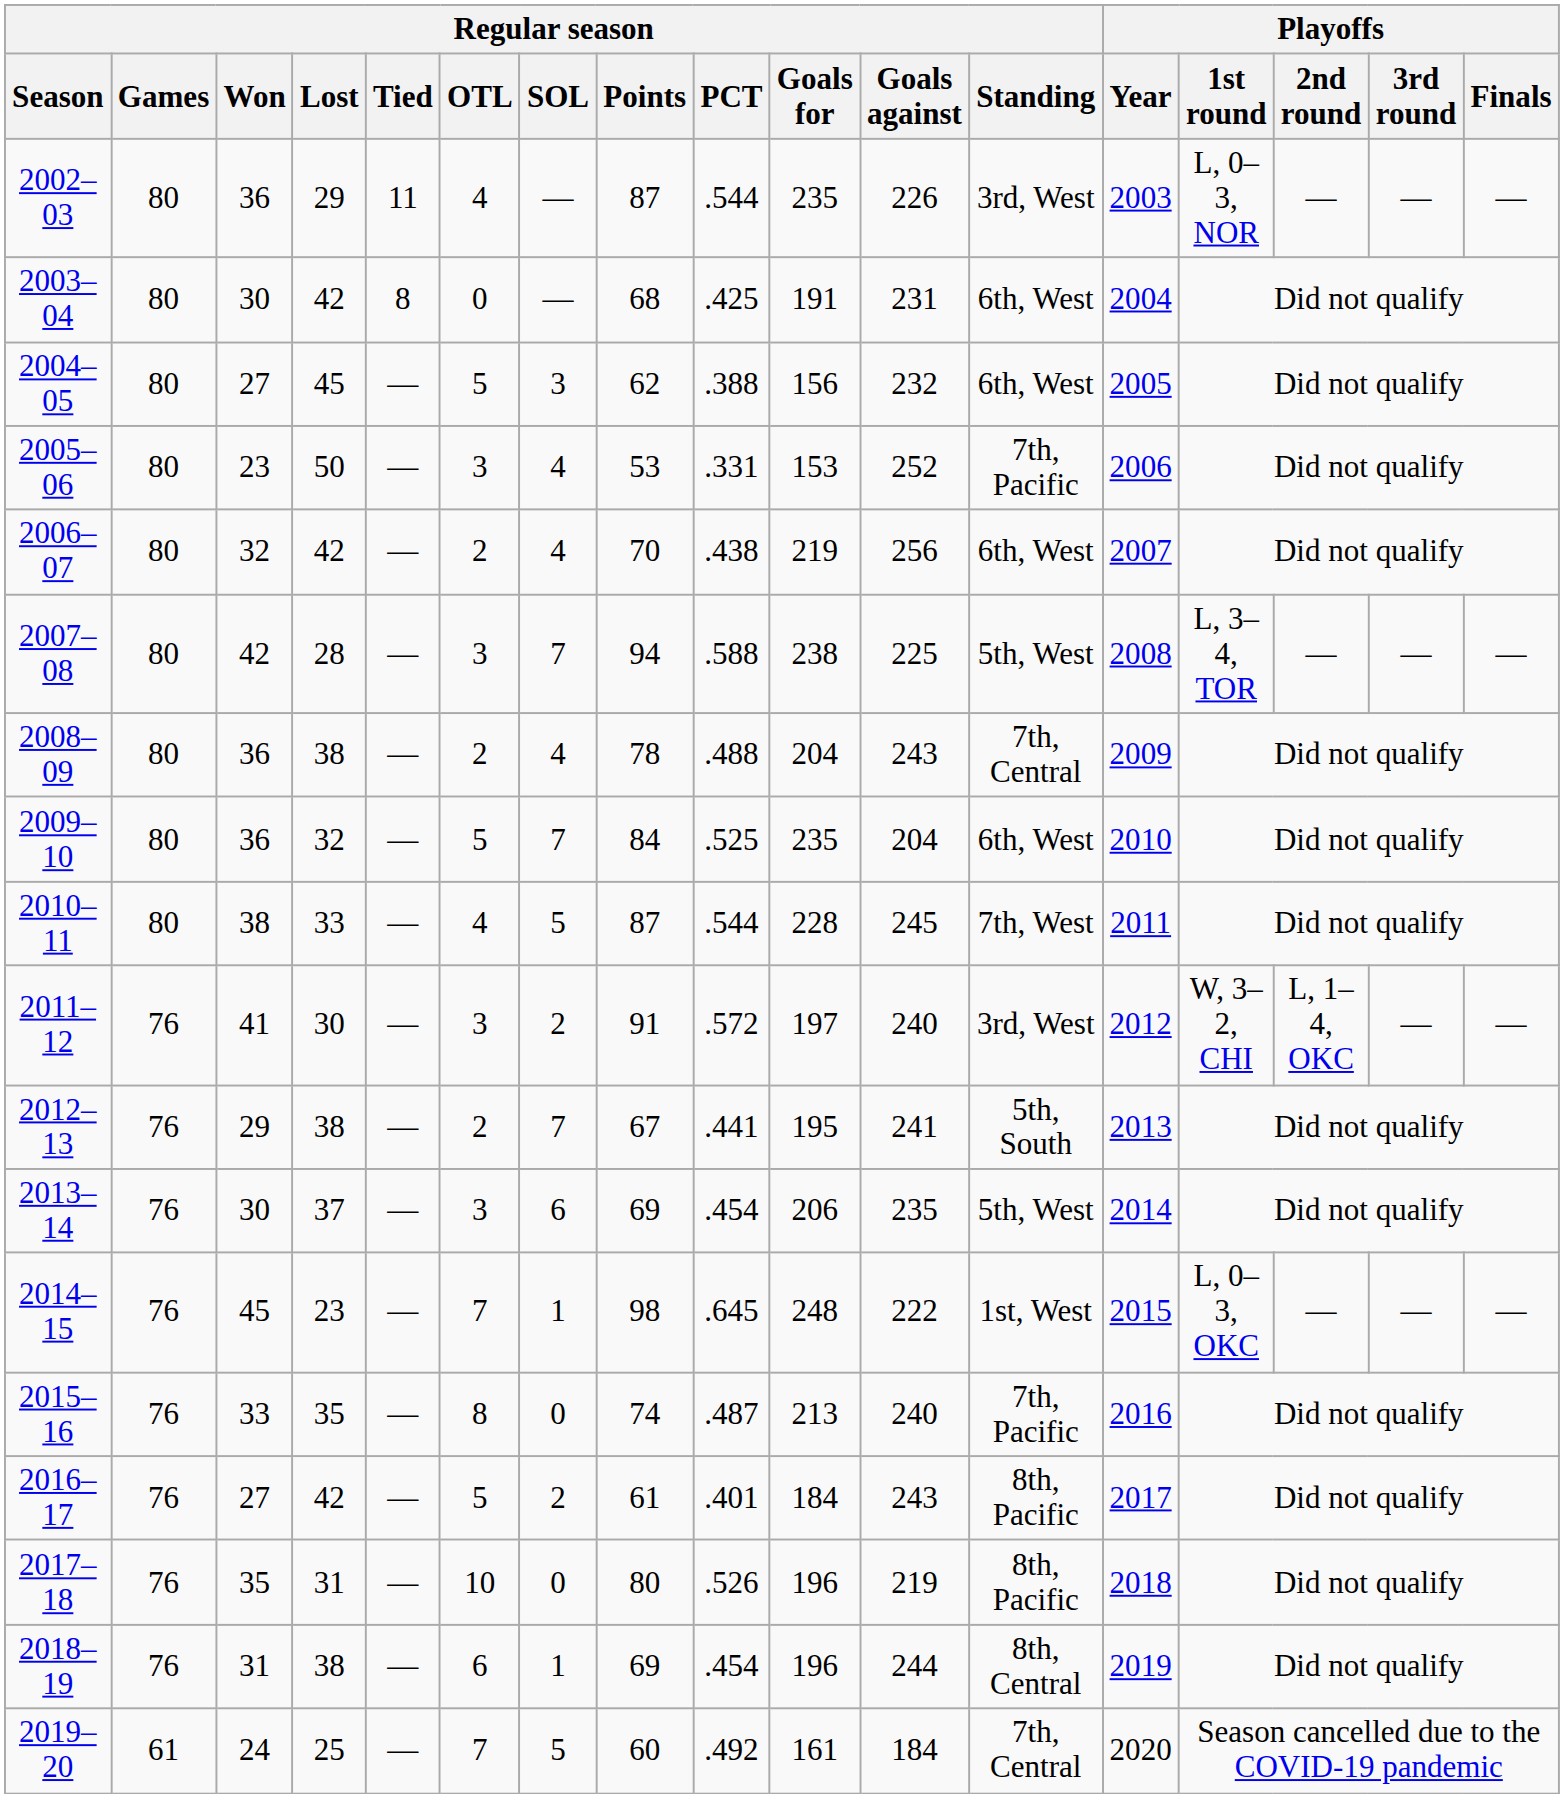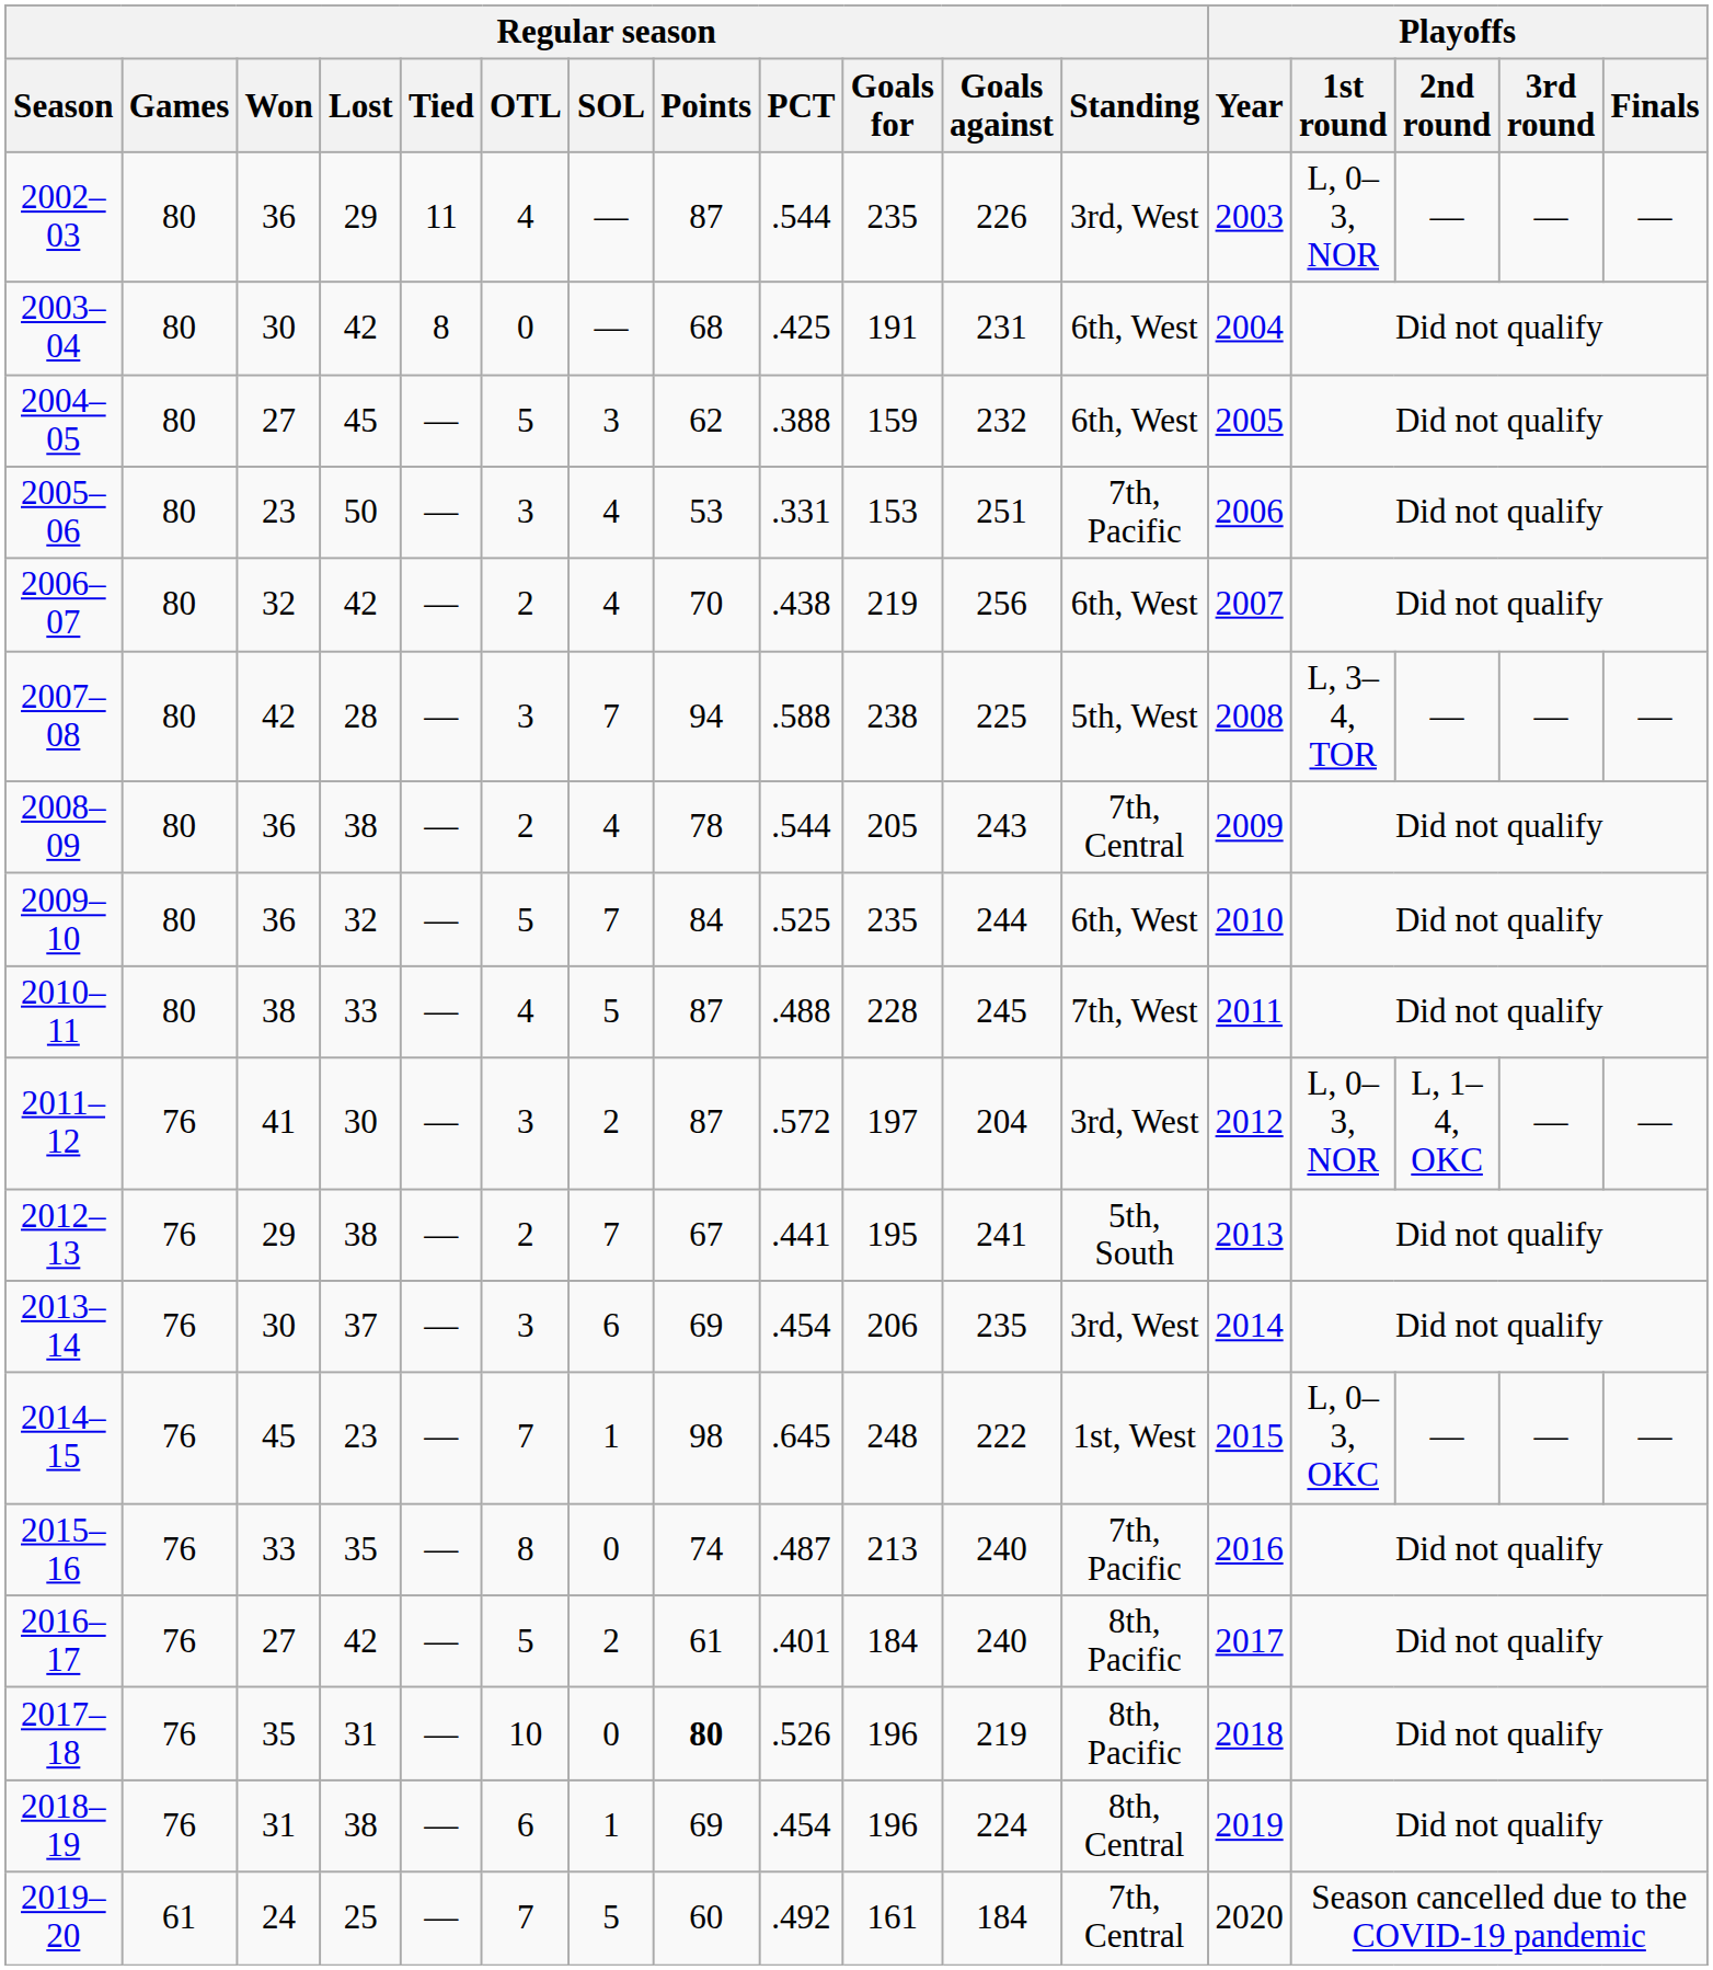 <table class="wikitable" style="width:100%; text-align:center; font-size:100%">
 <tr>
 <th colspan=12>Regular season</th>
 <th colspan=5>Playoffs</th>
 </tr>
 <tr>
 <th>Season</th>
 <th>Games</th>
 <th>Won</th>
 <th>Lost</th>
 <th>Tied</th>
 <th>OTL</th>
 <th>SOL</th>
 <th>Points</th>
 <th>PCT</th>
 <th>Goals<br>for</th>
 <th>Goals<br>against</th>
 <th>Standing</th>
 <th>Year</th>
 <th>1st<br>round</th>
 <th>2nd<br>round</th>
 <th>3rd<br>round</th>
 <th>Finals</th>
 </tr>
 <tr>
 <td><a href='#'>2002–03</a></td>
 <td>80</td>
 <td>36</td>
 <td>29</td>
 <td>11</td>
 <td>4</td>
 <td>—</td>
 <td>87</td>
 <td>.544</td>
 <td>235</td>
 <td>226</td>
 <td>3rd, West</td>
 <td><a href='#'>2003</a></td>
 <td>L, 0–3, <a href='#'>NOR</a></td>
 <td>—</td>
 <td>—</td>
 <td>—</td>
 </tr>
 <tr>
 <td><a href='#'>2003–04</a></td>
 <td>80</td>
 <td>30</td>
 <td>42</td>
 <td>8</td>
 <td>0</td>
 <td>—</td>
 <td>68</td>
 <td>.425</td>
 <td>191</td>
 <td>231</td>
 <td>6th, West</td>
 <td><a href='#'>2004</a></td>
 <td colspan="4">Did not qualify</td>
 </tr>
 <tr>
 <td><a href='#'>2004–05</a></td>
 <td>80</td>
 <td>27</td>
 <td>45</td>
 <td>—</td>
 <td>5</td>
 <td>3</td>
 <td>62</td>
 <td>.388</td>
-<td>156</td>
+<td>159</td>
 <td>232</td>
 <td>6th, West</td>
 <td><a href='#'>2005</a></td>
 <td colspan="4">Did not qualify</td>
 </tr>
 <tr>
 <td><a href='#'>2005–06</a></td>
 <td>80</td>
 <td>23</td>
 <td>50</td>
 <td>—</td>
 <td>3</td>
 <td>4</td>
 <td>53</td>
 <td>.331</td>
 <td>153</td>
-<td>252</td>
+<td>251</td>
 <td>7th, Pacific</td>
 <td><a href='#'>2006</a></td>
 <td colspan="4">Did not qualify</td>
 </tr>
 <tr>
 <td><a href='#'>2006–07</a></td>
 <td>80</td>
 <td>32</td>
 <td>42</td>
 <td>—</td>
 <td>2</td>
 <td>4</td>
 <td>70</td>
 <td>.438</td>
 <td>219</td>
 <td>256</td>
 <td>6th, West</td>
 <td><a href='#'>2007</a></td>
 <td colspan="4">Did not qualify</td>
 </tr>
 <tr>
 <td><a href='#'>2007–08</a></td>
 <td>80</td>
 <td>42</td>
 <td>28</td>
 <td>—</td>
 <td>3</td>
 <td>7</td>
 <td>94</td>
 <td>.588</td>
 <td>238</td>
 <td>225</td>
 <td>5th, West</td>
 <td><a href='#'>2008</a></td>
 <td>L, 3–4, <a href='#'>TOR</a></td>
 <td>—</td>
 <td>—</td>
 <td>—</td>
 </tr>
 <tr>
 <td><a href='#'>2008–09</a></td>
 <td>80</td>
 <td>36</td>
 <td>38</td>
 <td>—</td>
 <td>2</td>
 <td>4</td>
 <td>78</td>
-<td>.488</td>
-<td>204</td>
+<td>.544</td>
+<td>205</td>
 <td>243</td>
 <td>7th, Central</td>
 <td><a href='#'>2009</a></td>
 <td colspan="4">Did not qualify</td>
 </tr>
 <tr>
 <td><a href='#'>2009–10</a></td>
 <td>80</td>
 <td>36</td>
 <td>32</td>
 <td>—</td>
 <td>5</td>
 <td>7</td>
 <td>84</td>
 <td>.525</td>
 <td>235</td>
-<td>204</td>
+<td>244</td>
 <td>6th, West</td>
 <td><a href='#'>2010</a></td>
 <td colspan="4">Did not qualify</td>
 </tr>
 <tr>
 <td><a href='#'>2010–11</a></td>
 <td>80</td>
 <td>38</td>
 <td>33</td>
 <td>—</td>
 <td>4</td>
 <td>5</td>
 <td>87</td>
-<td>.544</td>
+<td>.488</td>
 <td>228</td>
 <td>245</td>
 <td>7th, West</td>
 <td><a href='#'>2011</a></td>
 <td colspan="4">Did not qualify</td>
 </tr>
 <tr>
 <td><a href='#'>2011–12</a></td>
 <td>76</td>
 <td>41</td>
 <td>30</td>
 <td>—</td>
 <td>3</td>
 <td>2</td>
-<td>91</td>
+<td>87</td>
 <td>.572</td>
 <td>197</td>
-<td>240</td>
+<td>204</td>
 <td>3rd, West</td>
 <td><a href='#'>2012</a></td>
-<td>W, 3–2, <a href='#'>CHI</a></td>
+<td>L, 0–3, <a href='#'>NOR</a></td>
 <td>L, 1–4, <a href='#'>OKC</a></td>
 <td>—</td>
 <td>—</td>
 </tr>
 <tr>
 <td><a href='#'>2012–13</a></td>
 <td>76</td>
 <td>29</td>
 <td>38</td>
 <td>—</td>
 <td>2</td>
 <td>7</td>
 <td>67</td>
 <td>.441</td>
 <td>195</td>
 <td>241</td>
 <td>5th, South</td>
 <td><a href='#'>2013</a></td>
 <td colspan="4">Did not qualify</td>
 </tr>
 <tr>
 <td><a href='#'>2013–14</a></td>
 <td>76</td>
 <td>30</td>
 <td>37</td>
 <td>—</td>
 <td>3</td>
 <td>6</td>
 <td>69</td>
 <td>.454</td>
 <td>206</td>
 <td>235</td>
-<td>5th, West</td>
+<td>3rd, West</td>
 <td><a href='#'>2014</a></td>
 <td colspan="4">Did not qualify</td>
 </tr>
 <tr>
 <td><a href='#'>2014–15</a></td>
 <td>76</td>
 <td>45</td>
 <td>23</td>
 <td>—</td>
 <td>7</td>
 <td>1</td>
 <td>98</td>
 <td>.645</td>
 <td>248</td>
 <td>222</td>
 <td>1st, West</td>
 <td><a href='#'>2015</a></td>
 <td>L, 0–3, <a href='#'>OKC</a></td>
 <td>—</td>
 <td>—</td>
 <td>—</td>
 </tr>
 <tr>
 <td><a href='#'>2015–16</a></td>
 <td>76</td>
 <td>33</td>
 <td>35</td>
 <td>—</td>
 <td>8</td>
 <td>0</td>
 <td>74</td>
 <td>.487</td>
 <td>213</td>
 <td>240</td>
 <td>7th, Pacific</td>
 <td><a href='#'>2016</a></td>
 <td colspan="4">Did not qualify</td>
 </tr>
 <tr>
 <td><a href='#'>2016–17</a></td>
 <td>76</td>
 <td>27</td>
 <td>42</td>
 <td>—</td>
 <td>5</td>
 <td>2</td>
 <td>61</td>
 <td>.401</td>
 <td>184</td>
-<td>243</td>
+<td>240</td>
 <td>8th, Pacific</td>
 <td><a href='#'>2017</a></td>
 <td colspan="4">Did not qualify</td>
 </tr>
 <tr>
 <td><a href='#'>2017–18</a></td>
 <td>76</td>
 <td>35</td>
 <td>31</td>
 <td>—</td>
 <td>10</td>
 <td>0</td>
-<td>80</td>
+<td><strong>80</strong></td>
 <td>.526</td>
 <td>196</td>
 <td>219</td>
 <td>8th, Pacific</td>
 <td><a href='#'>2018</a></td>
 <td colspan="4">Did not qualify</td>
 </tr>
 <tr>
 <td><a href='#'>2018–19</a></td>
 <td>76</td>
 <td>31</td>
 <td>38</td>
 <td>—</td>
 <td>6</td>
 <td>1</td>
 <td>69</td>
 <td>.454</td>
 <td>196</td>
-<td>244</td>
+<td>224</td>
 <td>8th, Central</td>
 <td><a href='#'>2019</a></td>
 <td colspan="4">Did not qualify</td>
 </tr>
 <tr>
 <td><a href='#'>2019–20</a></td>
 <td>61</td>
 <td>24</td>
 <td>25</td>
 <td>—</td>
 <td>7</td>
 <td>5</td>
 <td>60</td>
 <td>.492</td>
 <td>161</td>
 <td>184</td>
 <td>7th, Central</td>
 <td>2020</td>
 <td colspan="4">Season cancelled due to the <a href='#'>COVID-19 pandemic</a></td>
 </tr>
 </table>
